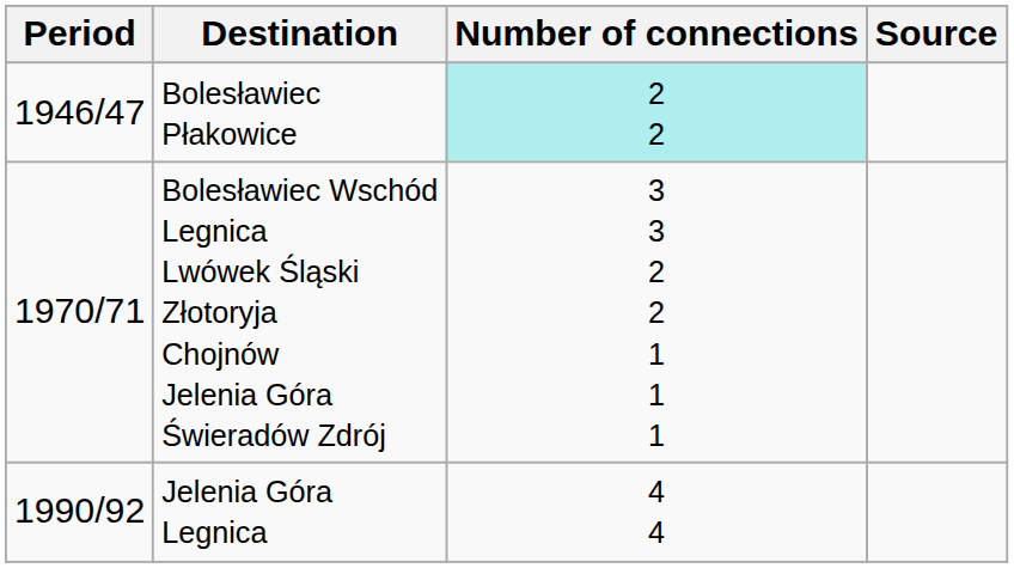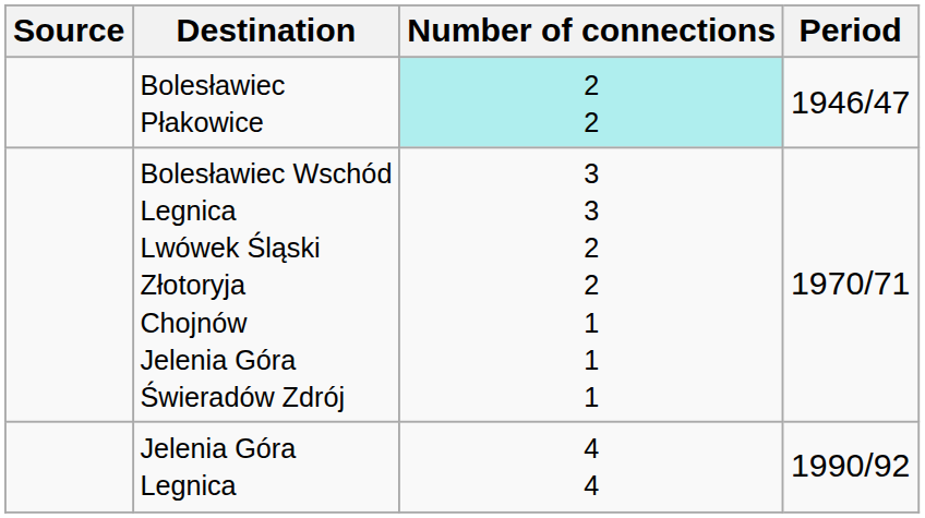 <table class="wikitable" style="text-align:center">
 <tr>
-<th>Period</th>
+<th>Source</th>
 <th>Destination</th>
 <th>Number of connections</th>
-<th>Source</th>
+<th>Period</th>
 </tr>
 <tr>
-<td>1946/47</td>
+<td></td>
 <td style="text-align:left"><small>Bolesławiec<br>Płakowice</small></td>
 <td style="background: paleturquoise;"><small>2<br>2</small></td>
-<td></td>
+<td>1946/47</td>
 </tr>
 <tr>
-<td>1970/71</td>
+<td></td>
 <td style="text-align:left"><small>Bolesławiec Wschód<br>Legnica<br>Lwówek Śląski<br>Złotoryja<br>Chojnów<br>Jelenia Góra<br>Świeradów Zdrój</small></td>
 <td><small>3<br>3<br>2<br>2<br>1<br>1<br>1</small></td>
-<td></td>
+<td>1970/71</td>
 </tr>
 <tr>
-<td>1990/92</td>
+<td></td>
 <td style="text-align:left"><small>Jelenia Góra<br>Legnica</small></td>
 <td><small>4<br>4</small></td>
-<td></td>
+<td>1990/92</td>
 </tr>
 </table>
